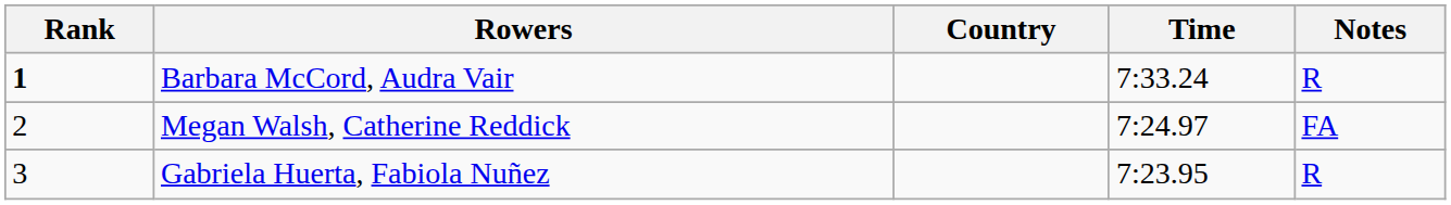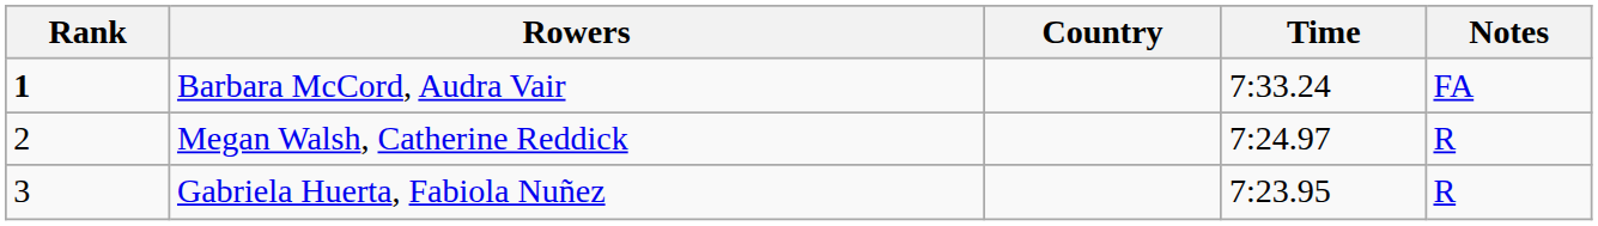 <table class="wikitable" width=60%>
 <tr>
 <th>Rank</th>
 <th>Rowers</th>
 <th>Country</th>
 <th>Time</th>
 <th>Notes</th>
 </tr>
 <tr>
 <td><strong>1</strong></td>
 <td><a href='#'>Barbara McCord</a>, <a href='#'>Audra Vair</a></td>
 <td></td>
 <td>7:33.24</td>
-<td><a href='#'>R</a></td>
+<td><a href='#'>FA</a></td>
 </tr>
 <tr>
 <td>2</td>
 <td><a href='#'>Megan Walsh</a>, <a href='#'>Catherine Reddick</a></td>
 <td></td>
 <td>7:24.97</td>
-<td><a href='#'>FA</a></td>
+<td><a href='#'>R</a></td>
 </tr>
 <tr>
 <td>3</td>
 <td><a href='#'>Gabriela Huerta</a>, <a href='#'>Fabiola Nuñez</a></td>
 <td></td>
 <td>7:23.95</td>
 <td><a href='#'>R</a></td>
 </tr>
 </table>
